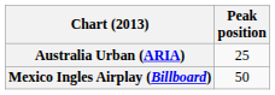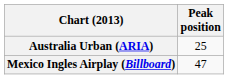 <table class="wikitable sortable plainrowheaders" style="text-align:center;">
 <tr>
 <th>Chart (2013)</th>
 <th>Peak<br>position</th>
 </tr>
 <tr>
 <th scope="row">Australia Urban (<a href='#'>ARIA</a>)</th>
 <td>25</td>
 </tr>
 <tr>
 <th scope="row">Mexico Ingles Airplay (<em><a href='#'>Billboard</a></em>)</th>
-<td>50</td>
+<td>47</td>
 </tr>
 </table>
